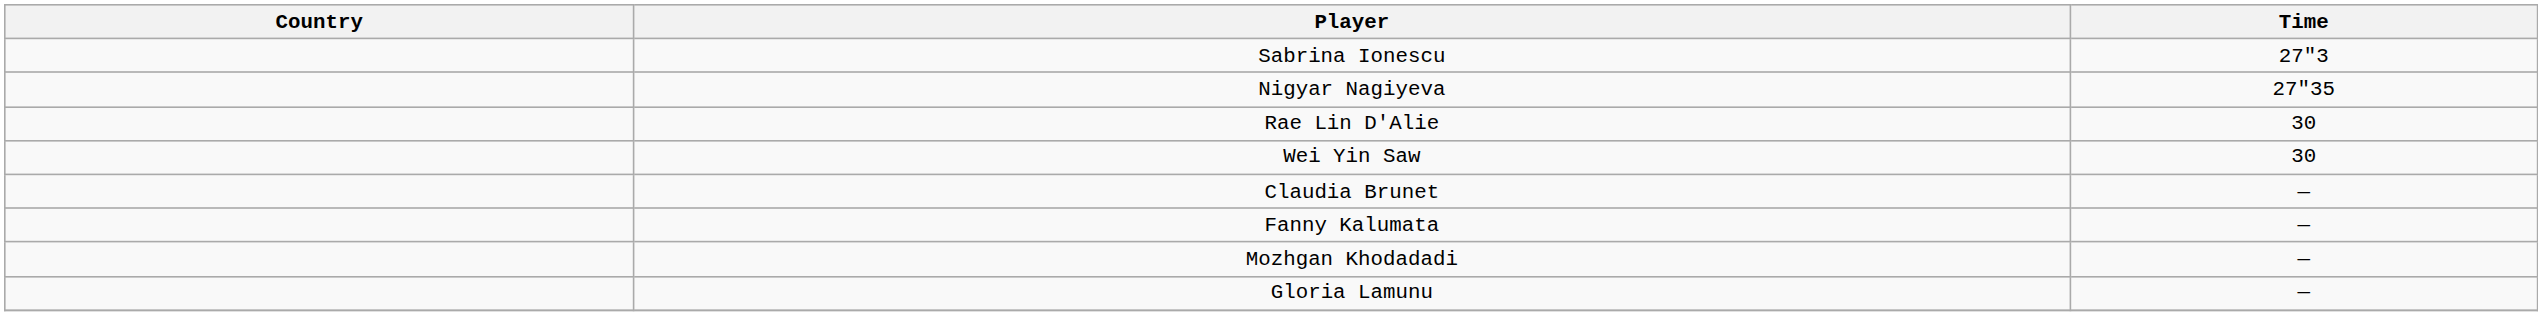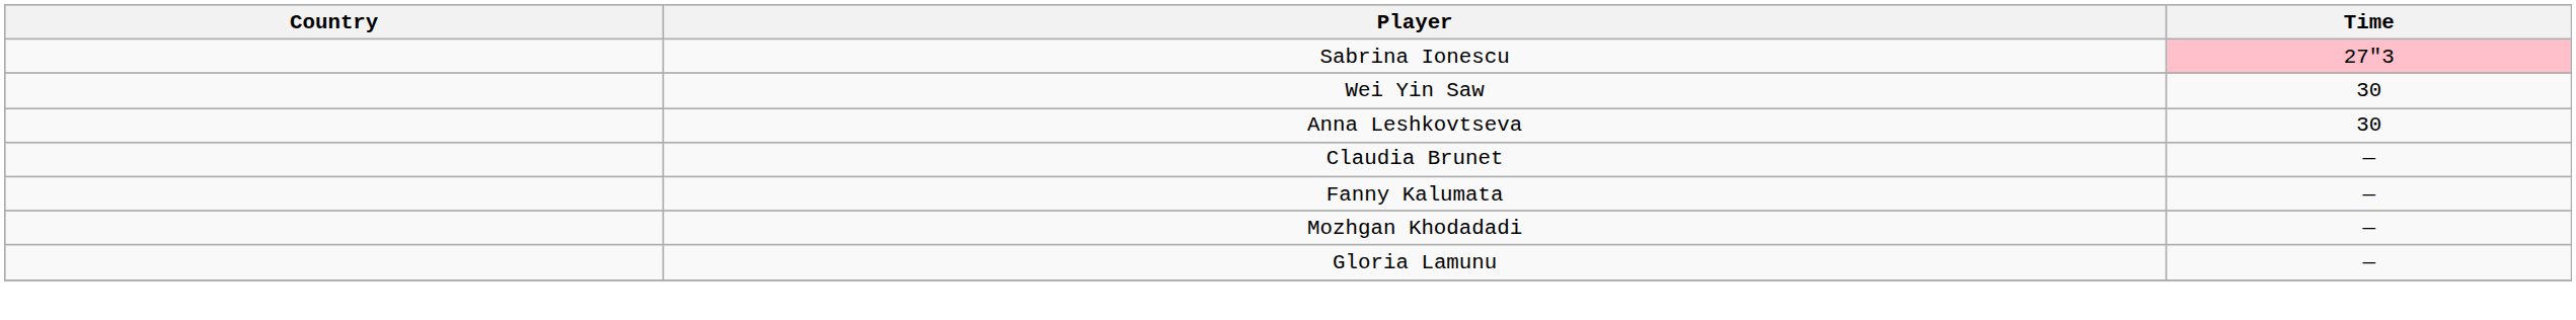 <table class="wikitable sortable" style="text-align:center" width=100%>
 <tr>
 <th>Country</th>
 <th>Player</th>
 <th>Time</th>
 </tr>
 <tr>
 <td></td>
 <td>Sabrina Ionescu</td>
-<td>27"3</td>
+<td style="background: pink;">27"3</td>
 </tr>
 <tr>
 <td></td>
-<td>Nigyar Nagiyeva</td>
-<td>27"35</td>
-</tr>
-<tr>
-<td></td>
-<td>Rae Lin D'Alie</td>
+<td>Wei Yin Saw</td>
 <td>30</td>
 </tr>
 <tr>
 <td></td>
-<td>Wei Yin Saw</td>
+<td>Anna Leshkovtseva</td>
 <td>30</td>
 </tr>
 <tr>
 <td></td>
 <td>Claudia Brunet</td>
 <td>—</td>
 </tr>
 <tr>
 <td></td>
 <td>Fanny Kalumata</td>
 <td>—</td>
 </tr>
 <tr>
 <td></td>
 <td>Mozhgan Khodadadi</td>
 <td>—</td>
 </tr>
 <tr>
 <td></td>
 <td>Gloria Lamunu</td>
 <td>—</td>
 </tr>
 <tr>
 </tr>
 </table>
